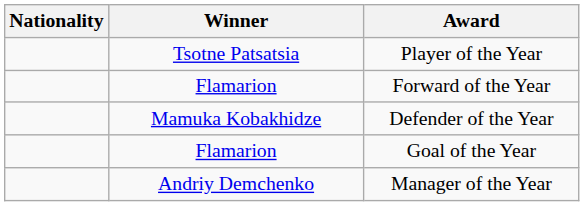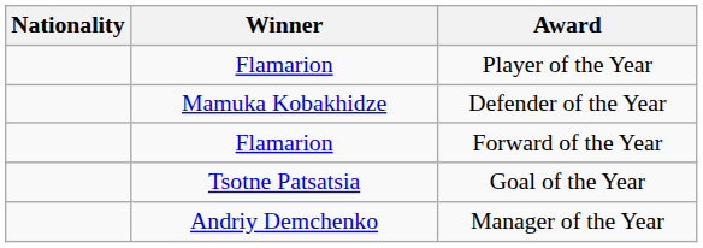 <table class="wikitable" style="text-align:center; font-size:90%; ">
 <tr>
 <th width=60>Nationality</th>
 <th width=180>Winner</th>
 <th width=150>Award</th>
 </tr>
 <tr>
 <td></td>
-<td><a href='#'>Tsotne Patsatsia</a></td>
+<td><a href='#'>Flamarion</a></td>
 <td>Player of the Year</td>
-</tr>
-<tr>
-<td></td>
-<td><a href='#'>Flamarion</a></td>
-<td>Forward of the Year</td>
 </tr>
 <tr>
 <td></td>
 <td><a href='#'>Mamuka Kobakhidze</a></td>
 <td>Defender of the Year</td>
 </tr>
 <tr>
 <td></td>
 <td><a href='#'>Flamarion</a></td>
+<td>Forward of the Year</td>
+</tr>
+<tr>
+<td></td>
+<td><a href='#'>Tsotne Patsatsia</a></td>
 <td>Goal of the Year</td>
 </tr>
 <tr>
 <td></td>
 <td><a href='#'>Andriy Demchenko</a></td>
 <td>Manager of the Year</td>
 </tr>
 </table>
